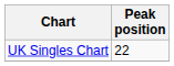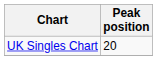 <table class="wikitable">
 <tr>
 <th>Chart</th>
 <th>Peak<br>position</th>
 </tr>
 <tr>
 <td><a href='#'>UK Singles Chart</a></td>
-<td>22</td>
+<td>20</td>
 </tr>
 <tr>
 </tr>
 </table>
